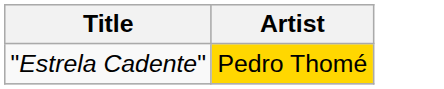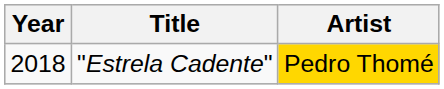 <table class="wikitable">
 <tr>
+<th scope="col">Year</th>
 <th scope="col">Title</th>
 <th scope="col" class="unsortable">Artist</th>
 </tr>
 <tr>
+<td>2018</td>
 <td>"<em>Estrela Cadente</em>"</td>
 <td style="background: gold;">Pedro Thomé</td>
 </tr>
 </table>
